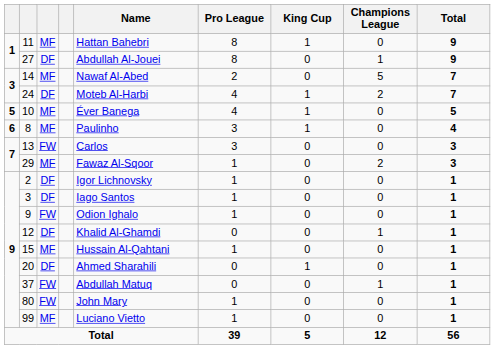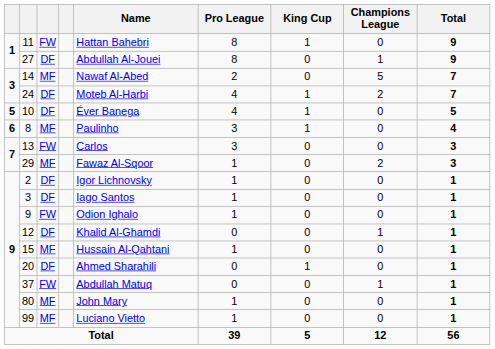 <table class="wikitable" style="text-align:center">
 <tr>
 <th width=15></th>
 <th width=15></th>
 <th width=15></th>
 <th width=15></th>
 <th width=175>Name</th>
 <th width=100>Pro League</th>
 <th width=100>King Cup</th>
 <th width=100>Champions League</th>
 <th width=100>Total</th>
 </tr>
 <tr>
 <td rowspan=2><strong>1</strong></td>
 <td>11</td>
-<td><a href='#'>MF</a></td>
+<td><a href='#'>FW</a></td>
 <td></td>
 <td align=left><a href='#'>Hattan Bahebri</a></td>
 <td>8</td>
 <td>1</td>
 <td>0</td>
 <td><strong>9</strong></td>
 </tr>
 <tr>
 <td>27</td>
 <td><a href='#'>DF</a></td>
 <td></td>
 <td align=left><a href='#'>Abdullah Al-Jouei</a></td>
 <td>8</td>
 <td>0</td>
 <td>1</td>
 <td><strong>9</strong></td>
 </tr>
 <tr>
 <td rowspan=2><strong>3</strong></td>
 <td>14</td>
 <td><a href='#'>MF</a></td>
 <td></td>
 <td align=left><a href='#'>Nawaf Al-Abed</a></td>
 <td>2</td>
 <td>0</td>
 <td>5</td>
 <td><strong>7</strong></td>
 </tr>
 <tr>
 <td>24</td>
 <td><a href='#'>DF</a></td>
 <td></td>
 <td align=left><a href='#'>Moteb Al-Harbi</a></td>
 <td>4</td>
 <td>1</td>
 <td>2</td>
 <td><strong>7</strong></td>
 </tr>
 <tr>
 <td><strong>5</strong></td>
 <td>10</td>
-<td><a href='#'>MF</a></td>
+<td><a href='#'>DF</a></td>
 <td></td>
 <td align=left><a href='#'>Éver Banega</a></td>
 <td>4</td>
 <td>1</td>
 <td>0</td>
 <td><strong>5</strong></td>
 </tr>
 <tr>
 <td><strong>6</strong></td>
 <td>8</td>
 <td><a href='#'>MF</a></td>
 <td></td>
 <td align=left><a href='#'>Paulinho</a></td>
 <td>3</td>
 <td>1</td>
 <td>0</td>
 <td><strong>4</strong></td>
 </tr>
 <tr>
 <td rowspan=2><strong>7</strong></td>
 <td>13</td>
 <td><a href='#'>FW</a></td>
 <td></td>
 <td align=left><a href='#'>Carlos</a></td>
 <td>3</td>
 <td>0</td>
 <td>0</td>
 <td><strong>3</strong></td>
 </tr>
 <tr>
 <td>29</td>
 <td><a href='#'>MF</a></td>
 <td></td>
 <td align=left><a href='#'>Fawaz Al-Sqoor</a></td>
 <td>1</td>
 <td>0</td>
 <td>2</td>
 <td><strong>3</strong></td>
 </tr>
 <tr>
 <td rowspan=9><strong>9</strong></td>
 <td>2</td>
 <td><a href='#'>DF</a></td>
 <td></td>
 <td align=left><a href='#'>Igor Lichnovsky</a></td>
 <td>1</td>
 <td>0</td>
 <td>0</td>
 <td><strong>1</strong></td>
 </tr>
 <tr>
 <td>3</td>
 <td><a href='#'>DF</a></td>
 <td></td>
 <td align=left><a href='#'>Iago Santos</a></td>
 <td>1</td>
 <td>0</td>
 <td>0</td>
 <td><strong>1</strong></td>
 </tr>
 <tr>
 <td>9</td>
 <td><a href='#'>FW</a></td>
 <td></td>
 <td align=left><a href='#'>Odion Ighalo</a></td>
 <td>1</td>
 <td>0</td>
 <td>0</td>
 <td><strong>1</strong></td>
 </tr>
 <tr>
 <td>12</td>
 <td><a href='#'>DF</a></td>
 <td></td>
 <td align=left><a href='#'>Khalid Al-Ghamdi</a></td>
 <td>0</td>
 <td>0</td>
 <td>1</td>
 <td><strong>1</strong></td>
 </tr>
 <tr>
 <td>15</td>
 <td><a href='#'>MF</a></td>
 <td></td>
 <td align=left><a href='#'>Hussain Al-Qahtani</a></td>
 <td>1</td>
 <td>0</td>
 <td>0</td>
 <td><strong>1</strong></td>
 </tr>
 <tr>
 <td>20</td>
 <td><a href='#'>DF</a></td>
 <td></td>
 <td align=left><a href='#'>Ahmed Sharahili</a></td>
 <td>0</td>
 <td>1</td>
 <td>0</td>
 <td><strong>1</strong></td>
 </tr>
 <tr>
 <td>37</td>
 <td><a href='#'>FW</a></td>
 <td></td>
 <td align=left><a href='#'>Abdullah Matuq</a></td>
 <td>0</td>
 <td>0</td>
 <td>1</td>
 <td><strong>1</strong></td>
 </tr>
 <tr>
 <td>80</td>
-<td><a href='#'>FW</a></td>
+<td><a href='#'>MF</a></td>
 <td></td>
 <td align=left><a href='#'>John Mary</a></td>
 <td>1</td>
 <td>0</td>
 <td>0</td>
 <td><strong>1</strong></td>
 </tr>
 <tr>
 <td>99</td>
 <td><a href='#'>MF</a></td>
 <td></td>
 <td align=left><a href='#'>Luciano Vietto</a></td>
 <td>1</td>
 <td>0</td>
 <td>0</td>
 <td><strong>1</strong></td>
 </tr>
 <tr>
 <td colspan=5><strong>Total</strong></td>
 <td><strong>39</strong></td>
 <td><strong>5</strong></td>
 <td><strong>12</strong></td>
 <td><strong>56</strong></td>
 </tr>
 </table>
